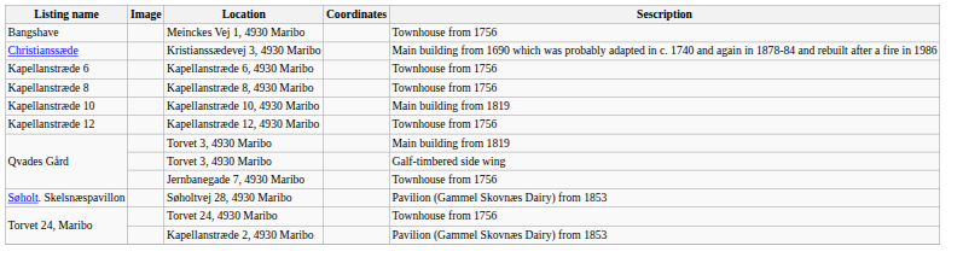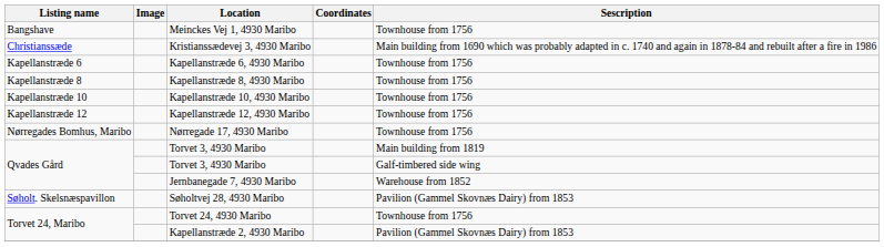 <table class="wikitable sortable">
 <tr>
 <th>Listing name</th>
 <th>Image</th>
 <th>Location</th>
 <th>Coordinates</th>
 <th>Sescription</th>
 </tr>
 <tr>
 <td>Bangshave</td>
 <td></td>
 <td>Meinckes Vej 1, 4930 Maribo</td>
 <td></td>
 <td>Townhouse from 1756</td>
 </tr>
 <tr>
 <td><a href='#'>Christianssæde</a></td>
 <td></td>
 <td>Kristianssædevej 3, 4930 Maribo</td>
 <td></td>
 <td>Main building from 1690 which was probably adapted in c. 1740 and again in 1878-84 and rebuilt after a fire in 1986</td>
 </tr>
 <tr>
 <td>Kapellanstræde 6</td>
 <td></td>
 <td>Kapellanstræde 6, 4930 Maribo</td>
 <td></td>
 <td>Townhouse from 1756</td>
 </tr>
 <tr>
 <td>Kapellanstræde 8</td>
 <td></td>
 <td>Kapellanstræde 8, 4930 Maribo</td>
 <td></td>
 <td>Townhouse from 1756</td>
 </tr>
 <tr>
 <td>Kapellanstræde 10</td>
 <td></td>
 <td>Kapellanstræde 10, 4930 Maribo</td>
 <td></td>
-<td>Main building from 1819</td>
+<td>Townhouse from 1756</td>
 </tr>
 <tr>
 <td>Kapellanstræde 12</td>
 <td></td>
 <td>Kapellanstræde 12, 4930 Maribo</td>
+<td></td>
+<td>Townhouse from 1756</td>
+</tr>
+<tr>
+<td>Nørregades Bomhus, Maribo</td>
+<td></td>
+<td>Nørregade 17, 4930 Maribo</td>
 <td></td>
 <td>Townhouse from 1756</td>
 </tr>
 <tr>
 <td rowspan="3">Qvades Gård</td>
 <td></td>
 <td>Torvet 3, 4930 Maribo</td>
 <td></td>
 <td>Main building from 1819</td>
 </tr>
 <tr>
 <td></td>
 <td>Torvet 3, 4930 Maribo</td>
 <td></td>
 <td>Galf-timbered side wing</td>
 </tr>
 <tr>
 <td></td>
 <td>Jernbanegade 7, 4930 Maribo</td>
 <td></td>
-<td>Townhouse from 1756</td>
+<td>Warehouse from 1852</td>
 </tr>
 <tr>
 <td><a href='#'>Søholt</a>. Skelsnæspavillon</td>
 <td></td>
 <td>Søholtvej 28, 4930 Maribo</td>
 <td></td>
 <td>Pavilion (Gammel Skovnæs Dairy) from  1853</td>
 </tr>
 <tr>
 <td rowspan="2">Torvet 24, Maribo</td>
 <td></td>
 <td>Torvet 24, 4930 Maribo</td>
 <td></td>
 <td>Townhouse from 1756</td>
 </tr>
 <tr>
 <td></td>
 <td>Kapellanstræde 2, 4930 Maribo</td>
 <td></td>
 <td>Pavilion (Gammel Skovnæs Dairy) from  1853</td>
 </tr>
 <tr>
 </tr>
 <tr>
 </tr>
 </table>
